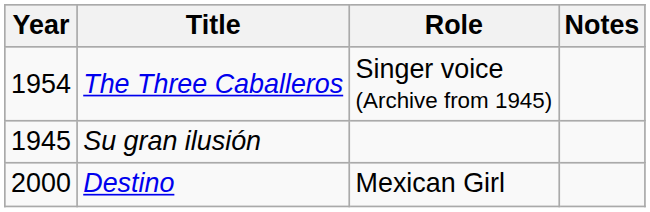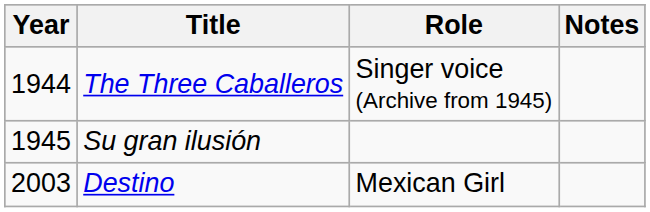 <table class="wikitable">
 <tr>
 <th>Year</th>
 <th>Title</th>
 <th>Role</th>
 <th>Notes</th>
 </tr>
 <tr>
-<td>1954</td>
+<td>1944</td>
 <td><em><a href='#'>The Three Caballeros</a></em></td>
 <td>Singer voice<br><small>(Archive from 1945)</small></td>
 <td></td>
 </tr>
 <tr>
 <td>1945</td>
 <td><em>Su gran ilusión</em></td>
 <td></td>
 <td></td>
 </tr>
 <tr>
-<td>2000</td>
+<td>2003</td>
 <td><em><a href='#'>Destino</a></em></td>
 <td>Mexican Girl</td>
 <td></td>
 </tr>
 </table>
